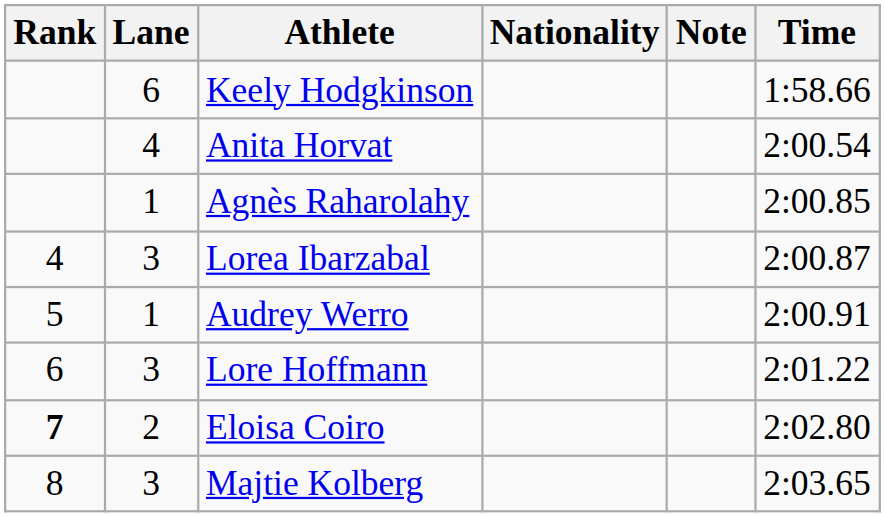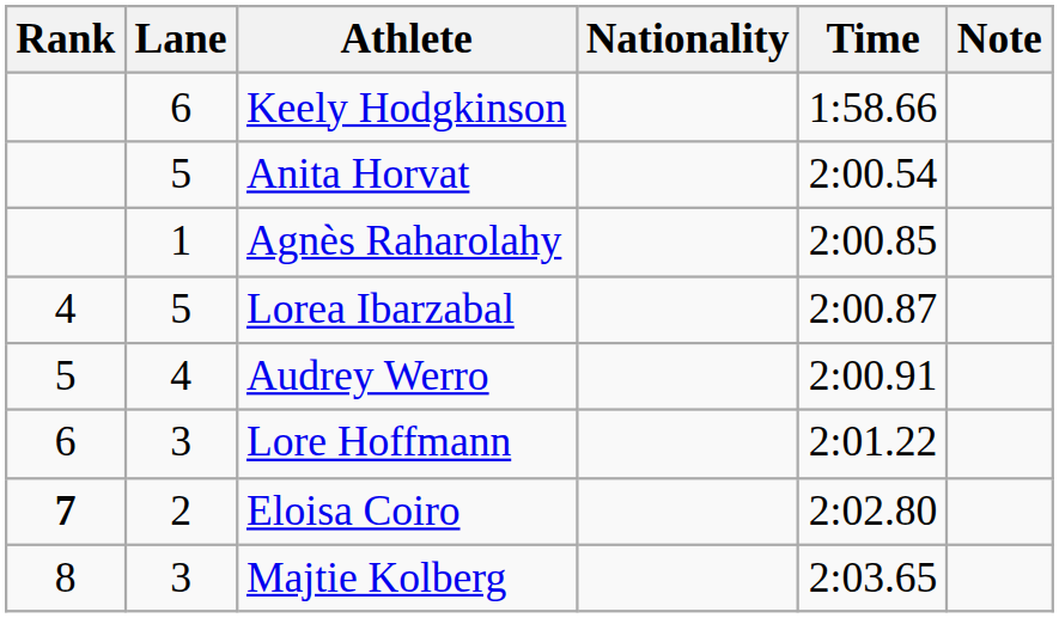 <table class="wikitable sortable" style="text-align:center">
 <tr>
 <th>Rank</th>
 <th>Lane</th>
 <th>Athlete</th>
 <th>Nationality</th>
+<th>Time</th>
 <th>Note</th>
-<th>Time</th>
 </tr>
 <tr>
 <td></td>
 <td>6</td>
 <td align=left><a href='#'>Keely Hodgkinson</a></td>
 <td align=left></td>
+<td>1:58.66</td>
 <td></td>
-<td>1:58.66</td>
 </tr>
 <tr>
 <td></td>
-<td>4</td>
+<td>5</td>
 <td align=left><a href='#'>Anita Horvat</a></td>
 <td align=left></td>
+<td>2:00.54</td>
 <td></td>
-<td>2:00.54</td>
 </tr>
 <tr>
 <td></td>
 <td>1</td>
 <td align=left><a href='#'>Agnès Raharolahy</a></td>
 <td align=left></td>
+<td>2:00.85</td>
 <td></td>
-<td>2:00.85</td>
 </tr>
 <tr>
 <td>4</td>
-<td>3</td>
+<td>5</td>
 <td align=left><a href='#'>Lorea Ibarzabal</a></td>
 <td align=left></td>
+<td>2:00.87</td>
 <td></td>
-<td>2:00.87</td>
 </tr>
 <tr>
 <td>5</td>
-<td>1</td>
+<td>4</td>
 <td align=left><a href='#'>Audrey Werro</a></td>
 <td align=left></td>
+<td>2:00.91</td>
 <td></td>
-<td>2:00.91</td>
 </tr>
 <tr>
 <td>6</td>
 <td>3</td>
 <td align=left><a href='#'>Lore Hoffmann</a></td>
 <td align=left></td>
+<td>2:01.22</td>
 <td></td>
-<td>2:01.22</td>
 </tr>
 <tr>
 <td><strong>7</strong></td>
 <td>2</td>
 <td align=left><a href='#'>Eloisa Coiro</a></td>
 <td align=left></td>
+<td>2:02.80</td>
 <td></td>
-<td>2:02.80</td>
 </tr>
 <tr>
 <td>8</td>
 <td>3</td>
 <td align=left><a href='#'>Majtie Kolberg</a></td>
 <td align=left></td>
+<td>2:03.65</td>
 <td></td>
-<td>2:03.65</td>
 </tr>
 </table>
